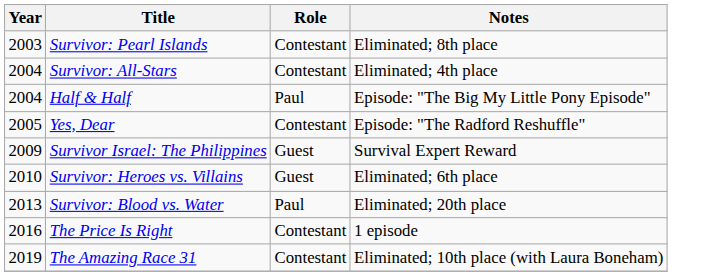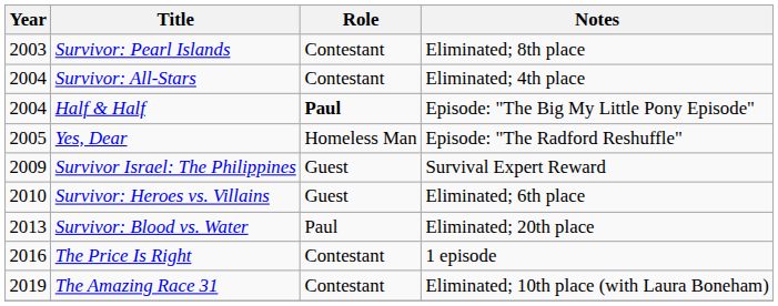 <table class="wikitable sortable">
 <tr>
 <th>Year</th>
 <th>Title</th>
 <th>Role</th>
 <th class="unsortable">Notes</th>
 </tr>
 <tr>
 <td>2003</td>
 <td><em><a href='#'>Survivor: Pearl Islands</a></em></td>
 <td>Contestant</td>
 <td>Eliminated; 8th place</td>
 </tr>
 <tr>
 <td>2004</td>
 <td><em><a href='#'>Survivor: All-Stars</a></em></td>
 <td>Contestant</td>
 <td>Eliminated; 4th place</td>
 </tr>
 <tr>
 <td>2004</td>
 <td><em><a href='#'>Half & Half</a></em></td>
-<td>Paul</td>
+<td><strong>Paul</strong></td>
 <td>Episode: "The Big My Little Pony Episode"</td>
 </tr>
 <tr>
 <td>2005</td>
 <td><em><a href='#'>Yes, Dear</a></em></td>
-<td>Contestant</td>
+<td>Homeless Man</td>
 <td>Episode: "The Radford Reshuffle"</td>
 </tr>
 <tr>
 <td>2009</td>
 <td><em><a href='#'>Survivor Israel: The Philippines</a></em></td>
 <td>Guest</td>
 <td>Survival Expert Reward</td>
 </tr>
 <tr>
 <td>2010</td>
 <td><em><a href='#'>Survivor: Heroes vs. Villains</a></em></td>
 <td>Guest</td>
 <td>Eliminated; 6th place</td>
 </tr>
 <tr>
 <td>2013</td>
 <td><em><a href='#'>Survivor: Blood vs. Water</a></em></td>
 <td>Paul</td>
 <td>Eliminated; 20th place</td>
 </tr>
 <tr>
 <td>2016</td>
 <td><em><a href='#'>The Price Is Right</a></em></td>
 <td>Contestant</td>
 <td>1 episode</td>
 </tr>
 <tr>
 <td>2019</td>
 <td><em><a href='#'>The Amazing Race 31</a></em></td>
 <td>Contestant</td>
 <td>Eliminated; 10th place (with Laura Boneham)</td>
 </tr>
 <tr>
 </tr>
 </table>
